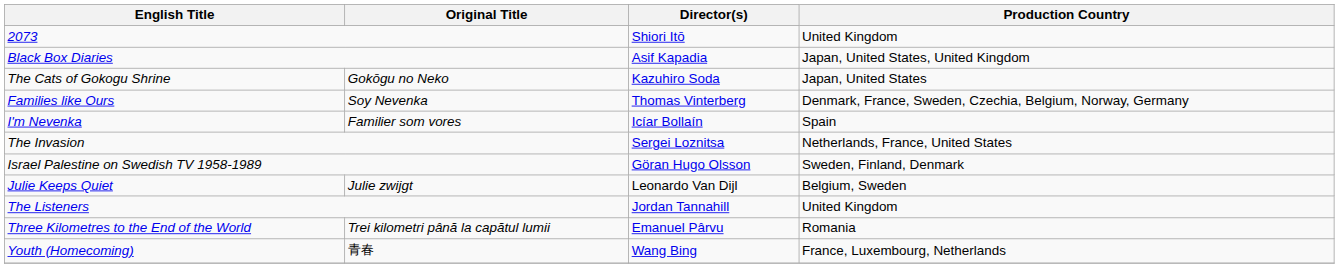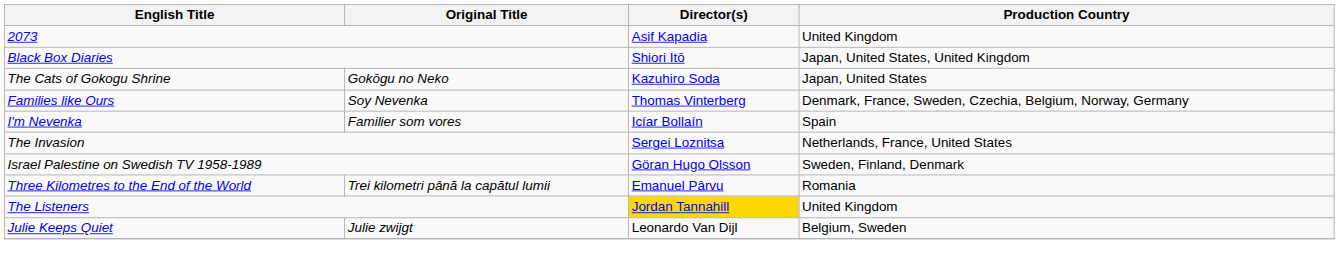 <table class="wikitable" style="width:100%; margin-bottom:4px">
 <tr>
 <th>English Title</th>
 <th>Original Title</th>
 <th>Director(s)</th>
 <th>Production Country</th>
 </tr>
 <tr>
 <td colspan="2"><em><a href='#'>2073</a></em></td>
-<td><a href='#'>Shiori Itō</a></td>
+<td><a href='#'>Asif Kapadia</a></td>
 <td>United Kingdom</td>
 </tr>
 <tr>
 <td colspan="2"><em><a href='#'>Black Box Diaries</a></em></td>
-<td><a href='#'>Asif Kapadia</a></td>
+<td><a href='#'>Shiori Itō</a></td>
 <td>Japan, United States, United Kingdom</td>
 </tr>
 <tr>
 <td><em>The Cats of Gokogu Shrine</em></td>
 <td><em>Gokōgu no Neko</em></td>
 <td><a href='#'>Kazuhiro Soda</a></td>
 <td>Japan, United States</td>
 </tr>
 <tr>
 <td><em><a href='#'>Families like Ours</a></em></td>
 <td><em>Soy Nevenka</em></td>
 <td><a href='#'>Thomas Vinterberg</a></td>
 <td>Denmark, France, Sweden, Czechia, Belgium, Norway, Germany</td>
 </tr>
 <tr>
 <td><em><a href='#'>I'm Nevenka</a></em></td>
 <td><em>Familier som vores</em></td>
 <td><a href='#'>Icíar Bollaín</a></td>
 <td>Spain</td>
 </tr>
 <tr>
 <td colspan="2"><em>The Invasion</em></td>
 <td><a href='#'>Sergei Loznitsa</a></td>
 <td>Netherlands, France, United States</td>
 </tr>
 <tr>
 <td colspan="2"><em>Israel Palestine on Swedish TV 1958-1989</em></td>
 <td><a href='#'>Göran Hugo Olsson</a></td>
 <td>Sweden, Finland, Denmark</td>
 </tr>
 <tr>
+<td><em><a href='#'>Three Kilometres to the End of the World</a></em></td>
+<td><em>Trei kilometri până la capătul lumii</em></td>
+<td><a href='#'>Emanuel Pârvu</a></td>
+<td>Romania</td>
+</tr>
+<tr>
+<td colspan="2"><em><a href='#'>The Listeners</a></em></td>
+<td style="background: gold;"><a href='#'>Jordan Tannahill</a></td>
+<td>United Kingdom</td>
+</tr>
+<tr>
 <td><em><a href='#'>Julie Keeps Quiet</a></em></td>
 <td><em>Julie zwijgt</em></td>
 <td>Leonardo Van Dijl</td>
 <td>Belgium, Sweden</td>
 </tr>
 <tr>
-<td colspan="2"><em><a href='#'>The Listeners</a></em></td>
-<td><a href='#'>Jordan Tannahill</a></td>
-<td>United Kingdom</td>
-</tr>
-<tr>
-<td><em><a href='#'>Three Kilometres to the End of the World</a></em></td>
-<td><em>Trei kilometri până la capătul lumii</em></td>
-<td><a href='#'>Emanuel Pârvu</a></td>
-<td>Romania</td>
-</tr>
-<tr>
-<td><em><a href='#'>Youth (Homecoming)</a></em></td>
-<td>青春</td>
-<td><a href='#'>Wang Bing</a></td>
-<td>France, Luxembourg, Netherlands</td>
-</tr>
-<tr>
 </tr>
 </table>
